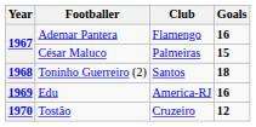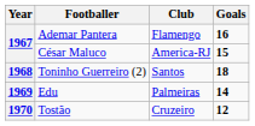 <table class="wikitable">
 <tr>
 <th>Year</th>
 <th>Footballer</th>
 <th>Club</th>
 <th>Goals</th>
 </tr>
 <tr>
 <th rowspan=2><a href='#'>1967</a></th>
 <td><a href='#'>Ademar Pantera</a></td>
 <td><a href='#'>Flamengo</a></td>
 <td><strong>16</strong></td>
 </tr>
 <tr>
 <td><a href='#'>César Maluco</a></td>
-<td><a href='#'>Palmeiras</a></td>
+<td><a href='#'>America-RJ</a></td>
 <td><strong>15</strong></td>
 </tr>
 <tr>
 <th><a href='#'>1968</a></th>
 <td><a href='#'>Toninho Guerreiro</a> (2)</td>
 <td><a href='#'>Santos</a></td>
 <td><strong>18</strong></td>
 </tr>
 <tr>
 <th><a href='#'>1969</a></th>
 <td><a href='#'>Edu</a></td>
-<td><a href='#'>America-RJ</a></td>
-<td><strong>16</strong></td>
+<td><a href='#'>Palmeiras</a></td>
+<td><strong>14</strong></td>
 </tr>
 <tr>
 <th><a href='#'>1970</a></th>
 <td><a href='#'>Tostão</a></td>
 <td><a href='#'>Cruzeiro</a></td>
 <td><strong>12</strong></td>
 </tr>
 </table>
